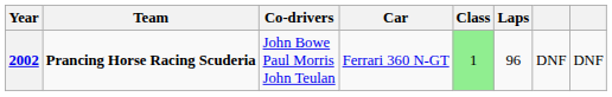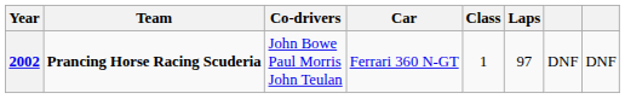 <table class="wikitable" style="text-align:center; font-size:90%">
 <tr>
 <th>Year</th>
 <th>Team</th>
 <th>Co-drivers</th>
 <th>Car</th>
 <th>Class</th>
 <th>Laps</th>
 <th></th>
 <th></th>
 </tr>
 <tr>
 <th><a href='#'>2002</a></th>
 <td align="left"><strong> Prancing Horse Racing Scuderia</strong></td>
 <td align="left"> <a href='#'>John Bowe</a><br> <a href='#'>Paul Morris</a><br> <a href='#'>John Teulan</a></td>
 <td align="left"><a href='#'>Ferrari 360 N-GT</a></td>
-<td style="background: lightgreen;">1</td>
-<td>96</td>
+<td>1</td>
+<td>97</td>
 <td>DNF</td>
 <td>DNF</td>
 </tr>
 </table>
